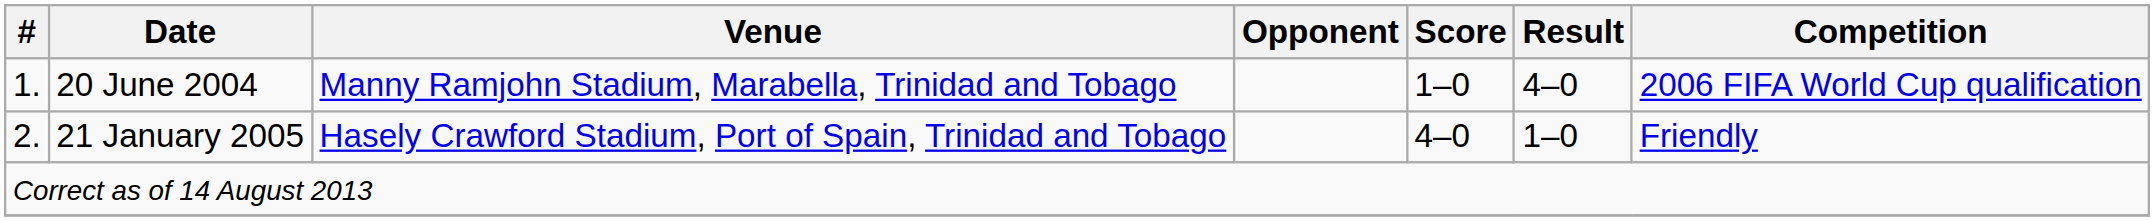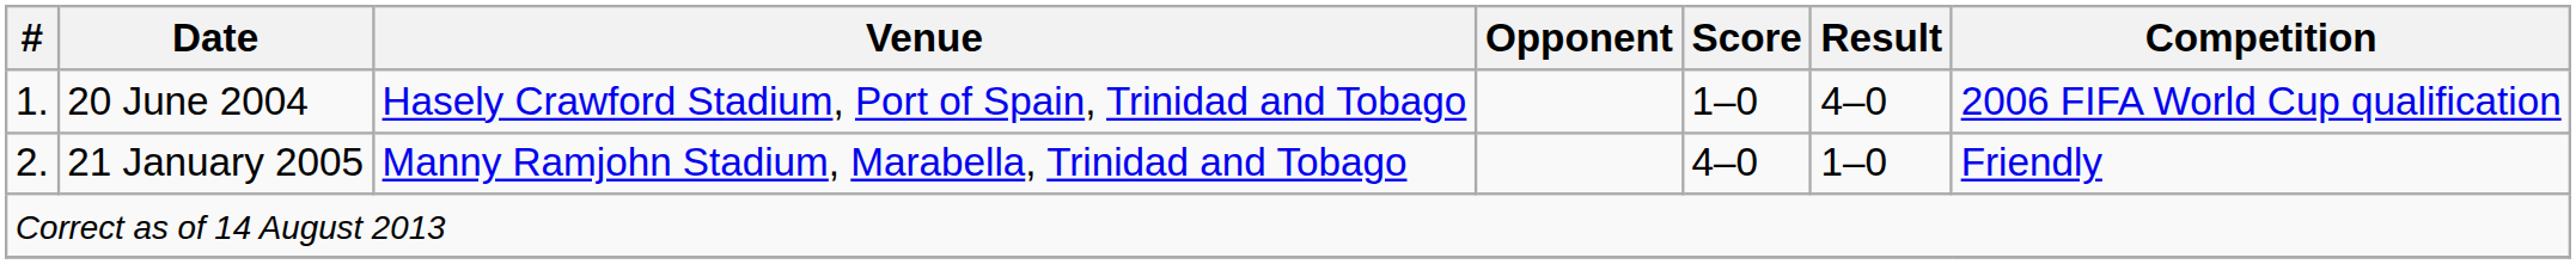 <table class="wikitable" style="font-size:90%;">
 <tr>
 <th>#</th>
 <th>Date</th>
 <th>Venue</th>
 <th>Opponent</th>
 <th>Score</th>
 <th>Result</th>
 <th>Competition</th>
 </tr>
 <tr>
 <td>1.</td>
 <td>20 June 2004</td>
-<td><a href='#'>Manny Ramjohn Stadium</a>, <a href='#'>Marabella</a>, <a href='#'>Trinidad and Tobago</a></td>
+<td><a href='#'>Hasely Crawford Stadium</a>, <a href='#'>Port of Spain</a>, <a href='#'>Trinidad and Tobago</a></td>
 <td></td>
 <td>1–0</td>
 <td>4–0</td>
 <td><a href='#'>2006 FIFA World Cup qualification</a></td>
 </tr>
 <tr>
 <td>2.</td>
 <td>21 January 2005</td>
-<td><a href='#'>Hasely Crawford Stadium</a>, <a href='#'>Port of Spain</a>, <a href='#'>Trinidad and Tobago</a></td>
+<td><a href='#'>Manny Ramjohn Stadium</a>, <a href='#'>Marabella</a>, <a href='#'>Trinidad and Tobago</a></td>
 <td></td>
 <td>4–0</td>
 <td>1–0</td>
 <td><a href='#'>Friendly</a></td>
 </tr>
 <tr>
 <td colspan="12"><small><em>Correct as of 14 August 2013</em></small></td>
 </tr>
 <tr>
 </tr>
 </table>
